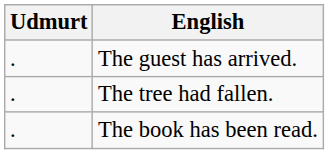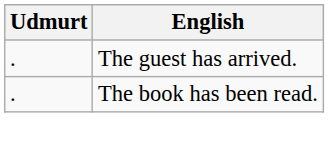 <table class="wikitable">
 <tr style="background:#dfdfdf;" |>
 <th>Udmurt</th>
 <th>English</th>
 </tr>
 <tr>
 <td>.</td>
 <td>The guest has arrived.</td>
 </tr>
 <tr>
 <td>.</td>
-<td>The tree had fallen.</td>
-</tr>
-<tr>
-<td>.</td>
 <td>The book has been read.</td>
 </tr>
 </table>
